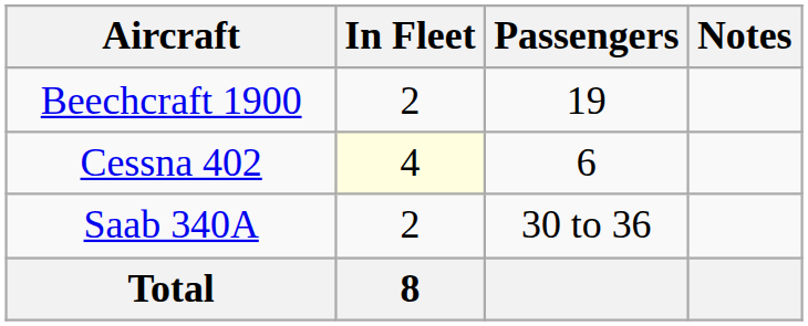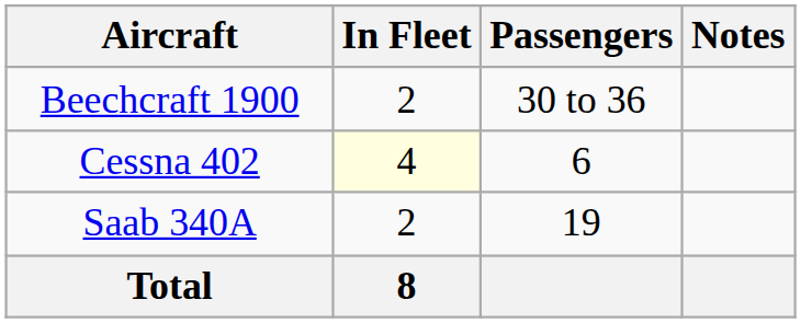 <table class="wikitable" style="text-align:center; margin:0.5em auto">
 <tr>
 <th style="width:125px;">Aircraft</th>
 <th>In Fleet</th>
 <th>Passengers</th>
 <th>Notes</th>
 </tr>
 <tr>
 <td><a href='#'>Beechcraft 1900</a></td>
 <td>2</td>
-<td>19</td>
+<td>30 to 36</td>
 <td></td>
 </tr>
 <tr>
 <td><a href='#'>Cessna 402</a></td>
 <td style="background: lightyellow;">4</td>
 <td>6</td>
 <td></td>
 </tr>
 <tr>
 <td><a href='#'>Saab 340A</a></td>
 <td>2</td>
-<td>30 to 36</td>
+<td>19</td>
 <td></td>
 </tr>
 <tr>
 <th>Total</th>
 <th>8</th>
 <th></th>
 <th colspan="3" class="unsortable"></th>
 </tr>
 </table>
